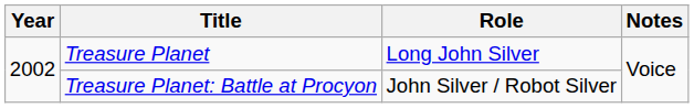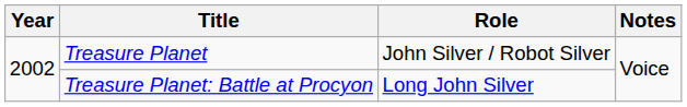 <table class="wikitable sortable plainrowheaders" style="white-space:nowrap">
 <tr>
 <th>Year</th>
 <th>Title</th>
 <th>Role</th>
 <th>Notes</th>
 </tr>
 <tr>
 <td rowspan=2>2002</td>
 <td><em><a href='#'>Treasure Planet</a></em></td>
-<td><a href='#'>Long John Silver</a></td>
+<td>John Silver / Robot Silver</td>
 <td rowspan=2>Voice</td>
 </tr>
 <tr>
 <td><em><a href='#'>Treasure Planet: Battle at Procyon</a></em></td>
-<td>John Silver / Robot Silver</td>
+<td><a href='#'>Long John Silver</a></td>
 </tr>
 </table>
